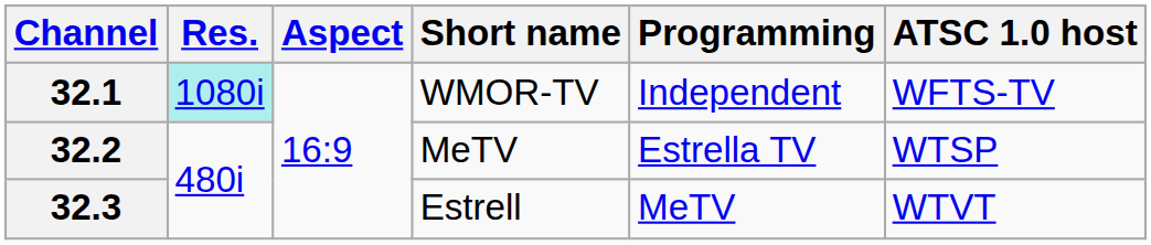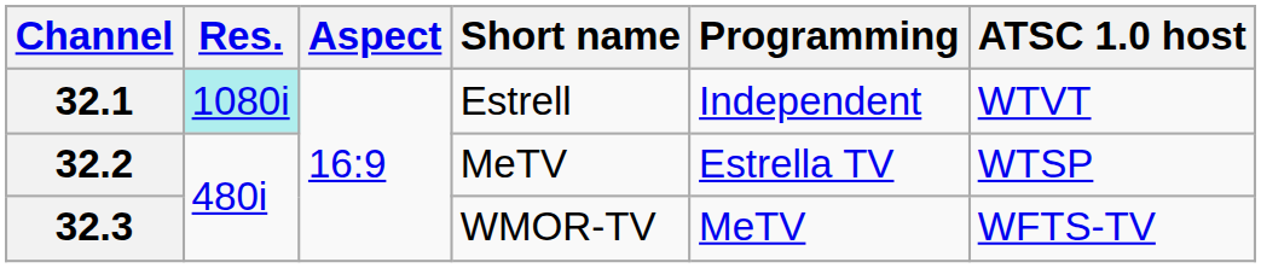 <table class="wikitable">
 <tr>
 <th scope = "col"><a href='#'>Channel</a></th>
 <th scope = "col"><a href='#'>Res.</a></th>
 <th scope = "col"><a href='#'>Aspect</a></th>
 <th scope = "col">Short name</th>
 <th scope = "col">Programming</th>
 <th scope = "col">ATSC 1.0 host</th>
 </tr>
 <tr>
 <th scope = "row">32.1</th>
 <td style="background: paleturquoise;"><a href='#'>1080i</a></td>
 <td rowspan=3><a href='#'>16:9</a></td>
-<td>WMOR-TV</td>
+<td>Estrell</td>
 <td><a href='#'>Independent</a></td>
-<td><a href='#'>WFTS-TV</a></td>
+<td><a href='#'>WTVT</a></td>
 </tr>
 <tr>
 <th scope = "row">32.2</th>
 <td rowspan=2><a href='#'>480i</a></td>
 <td>MeTV</td>
 <td><a href='#'>Estrella TV</a></td>
 <td><a href='#'>WTSP</a></td>
 </tr>
 <tr>
 <th scope = "row">32.3</th>
-<td>Estrell</td>
+<td>WMOR-TV</td>
 <td><a href='#'>MeTV</a></td>
-<td><a href='#'>WTVT</a></td>
+<td><a href='#'>WFTS-TV</a></td>
 </tr>
 </table>
